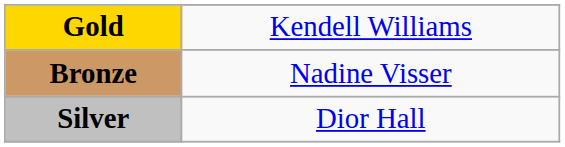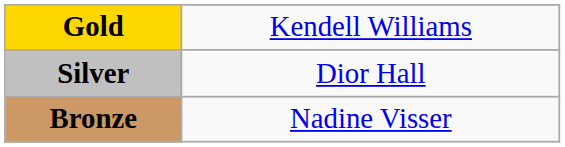 <table class="wikitable" style="text-align:center; " width="35%">
 <tr>
 <td bgcolor="gold"><strong>Gold</strong></td>
 <td><a href='#'>Kendell Williams</a><br>  <small><em></em></small></td>
 </tr>
 <tr>
+<td bgcolor="silver"><strong>Silver</strong></td>
+<td><a href='#'>Dior Hall</a><br>  <small><em></em></small></td>
+</tr>
+<tr>
 <td bgcolor="CC9966"><strong>Bronze</strong></td>
 <td><a href='#'>Nadine Visser</a><br>  <small><em></em></small></td>
 </tr>
-<tr>
-<td bgcolor="silver"><strong>Silver</strong></td>
-<td><a href='#'>Dior Hall</a><br>  <small><em></em></small></td>
-</tr>
 </table>
